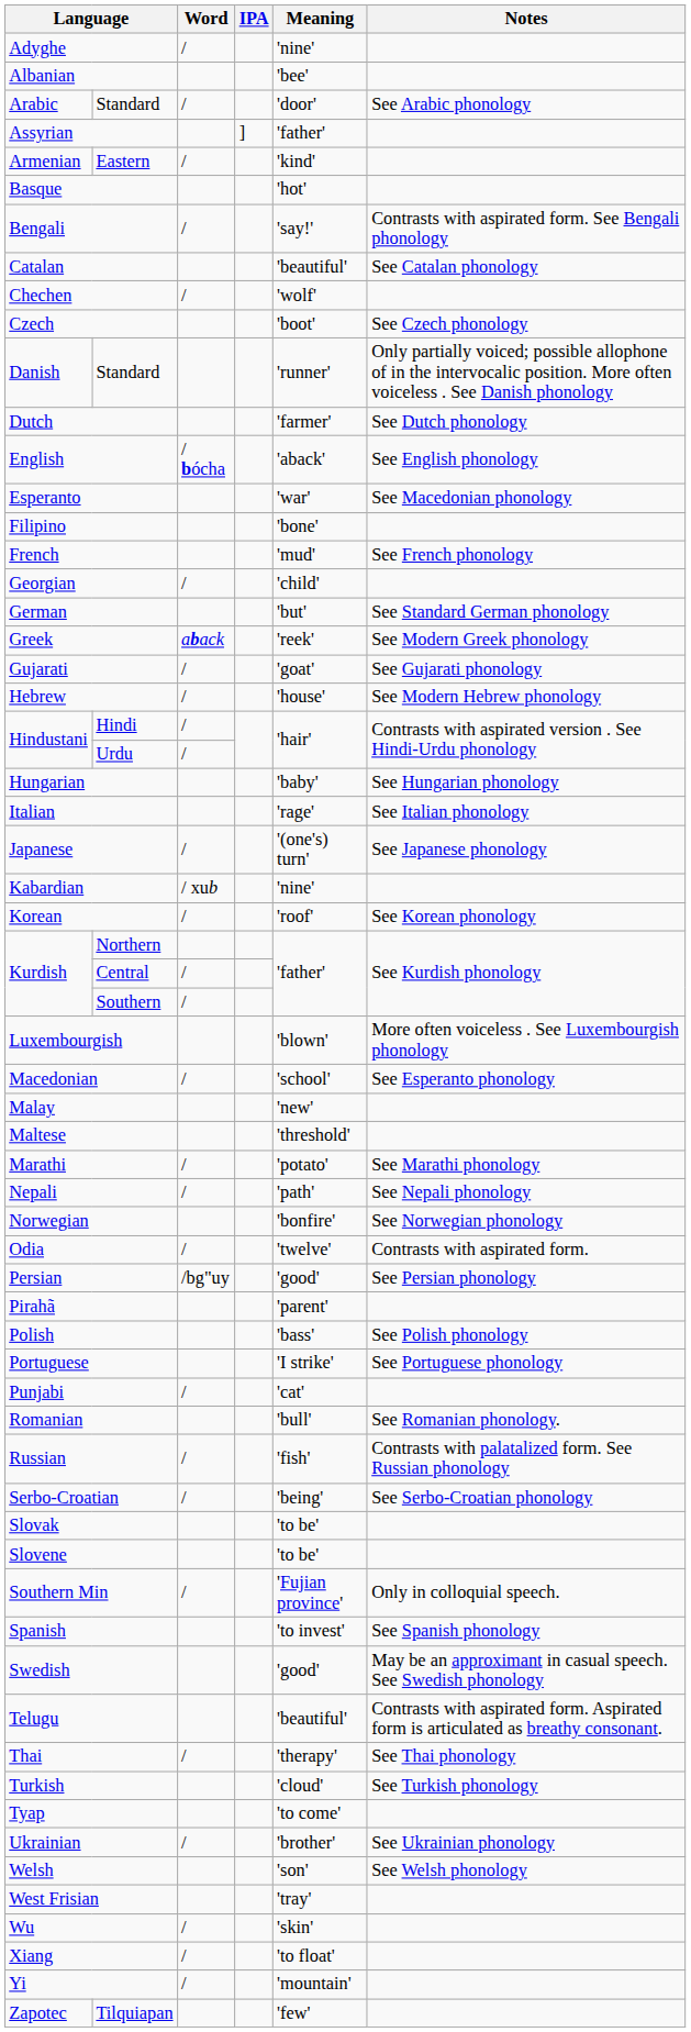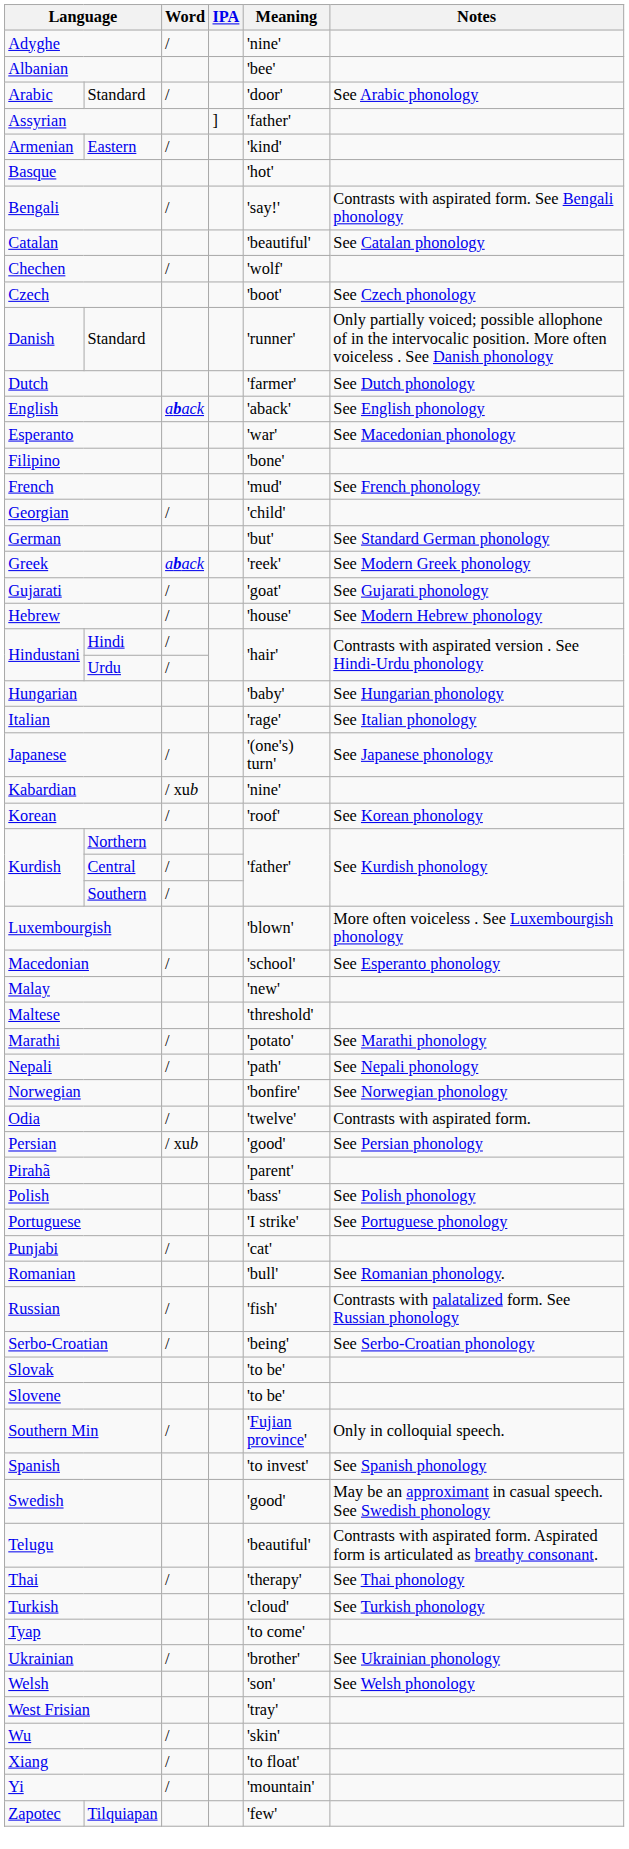 <table class="wikitable">
 <tr>
 <th colspan="2" scope="col">Language</th>
 <th scope="col">Word</th>
 <th scope="col"><a href='#'>IPA</a></th>
 <th scope="col">Meaning</th>
 <th scope="col">Notes</th>
 </tr>
 <tr>
 <td colspan="2"><a href='#'>Adyghe</a></td>
 <td> / </td>
 <td></td>
 <td>'nine'</td>
 <td></td>
 </tr>
 <tr>
 <td colspan="2"><a href='#'>Albanian</a></td>
 <td></td>
 <td></td>
 <td>'bee'</td>
 <td></td>
 </tr>
 <tr>
 <td><a href='#'>Arabic</a></td>
 <td>Standard</td>
 <td> / </td>
 <td></td>
 <td>'door'</td>
 <td>See <a href='#'>Arabic phonology</a></td>
 </tr>
 <tr>
 <td colspan="2"><a href='#'>Assyrian</a></td>
 <td> </td>
 <td>]</td>
 <td>'father'</td>
 <td></td>
 </tr>
 <tr>
 <td><a href='#'>Armenian</a></td>
 <td><a href='#'>Eastern</a></td>
 <td>/</td>
 <td></td>
 <td>'kind'</td>
 <td></td>
 </tr>
 <tr>
 <td colspan="2"><a href='#'>Basque</a></td>
 <td></td>
 <td></td>
 <td>'hot'</td>
 <td></td>
 </tr>
 <tr>
 <td colspan="2"><a href='#'>Bengali</a></td>
 <td> / </td>
 <td></td>
 <td>'say!'</td>
 <td>Contrasts with aspirated form. See <a href='#'>Bengali phonology</a></td>
 </tr>
 <tr>
 <td colspan="2"><a href='#'>Catalan</a></td>
 <td></td>
 <td></td>
 <td>'beautiful'</td>
 <td>See <a href='#'>Catalan phonology</a></td>
 </tr>
 <tr>
 <td colspan="2"><a href='#'>Chechen</a></td>
 <td> / </td>
 <td></td>
 <td>'wolf'</td>
 <td></td>
 </tr>
 <tr>
 <td colspan="2"><a href='#'>Czech</a></td>
 <td></td>
 <td></td>
 <td>'boot'</td>
 <td>See <a href='#'>Czech phonology</a></td>
 </tr>
 <tr>
 <td><a href='#'>Danish</a></td>
 <td>Standard</td>
 <td></td>
 <td></td>
 <td>'runner'</td>
 <td>Only partially voiced; possible allophone of  in the intervocalic position. More often voiceless . See <a href='#'>Danish phonology</a></td>
 </tr>
 <tr>
 <td colspan="2"><a href='#'>Dutch</a></td>
 <td></td>
 <td></td>
 <td>'farmer'</td>
 <td>See <a href='#'>Dutch phonology</a></td>
 </tr>
 <tr>
 <td colspan="2"><a href='#'>English</a></td>
-<td> / <a href='#'><strong>b</strong>ócha</a></td>
+<td><a href='#'><em>a<strong>b</strong>ack</em></a></td>
 <td></td>
 <td>'aback'</td>
 <td>See <a href='#'>English phonology</a></td>
 </tr>
 <tr>
 <td colspan="2"><a href='#'>Esperanto</a></td>
 <td></td>
 <td></td>
 <td>'war'</td>
 <td>See <a href='#'>Macedonian phonology</a></td>
 </tr>
 <tr>
 <td colspan="2"><a href='#'>Filipino</a></td>
 <td></td>
 <td></td>
 <td>'bone'</td>
 <td></td>
 </tr>
 <tr>
 <td colspan="2"><a href='#'>French</a></td>
 <td></td>
 <td></td>
 <td>'mud'</td>
 <td>See <a href='#'>French phonology</a></td>
 </tr>
 <tr>
 <td colspan="2"><a href='#'>Georgian</a></td>
 <td> / </td>
 <td></td>
 <td>'child'</td>
 <td></td>
 </tr>
 <tr>
 <td colspan="2"><a href='#'>German</a></td>
 <td></td>
 <td></td>
 <td>'but'</td>
 <td>See <a href='#'>Standard German phonology</a></td>
 </tr>
 <tr>
 <td colspan="2"><a href='#'>Greek</a></td>
 <td><a href='#'><em>a<strong>b</strong>ack</em></a></td>
 <td></td>
 <td>'reek'</td>
 <td>See <a href='#'>Modern Greek phonology</a></td>
 </tr>
 <tr>
 <td colspan="2"><a href='#'>Gujarati</a></td>
 <td> / </td>
 <td></td>
 <td>'goat'</td>
 <td>See <a href='#'>Gujarati phonology</a></td>
 </tr>
 <tr>
 <td colspan="2"><a href='#'>Hebrew</a></td>
 <td> / </td>
 <td></td>
 <td>'house'</td>
 <td>See <a href='#'>Modern Hebrew phonology</a></td>
 </tr>
 <tr>
 <td rowspan="2"><a href='#'>Hindustani</a></td>
 <td><a href='#'>Hindi</a></td>
 <td> / </td>
 <td rowspan=2></td>
 <td rowspan=2>'hair'</td>
 <td rowspan=2>Contrasts with aspirated version . See <a href='#'>Hindi-Urdu phonology</a></td>
 </tr>
 <tr>
 <td><a href='#'>Urdu</a></td>
 <td> / </td>
 </tr>
 <tr>
 <td colspan="2"><a href='#'>Hungarian</a></td>
 <td></td>
 <td></td>
 <td>'baby'</td>
 <td>See <a href='#'>Hungarian phonology</a></td>
 </tr>
 <tr>
 <td colspan="2"><a href='#'>Italian</a></td>
 <td></td>
 <td></td>
 <td>'rage'</td>
 <td>See <a href='#'>Italian phonology</a></td>
 </tr>
 <tr>
 <td colspan="2"><a href='#'>Japanese</a></td>
 <td> / </td>
 <td></td>
 <td>'(one's) turn'</td>
 <td>See <a href='#'>Japanese phonology</a></td>
 </tr>
 <tr>
 <td colspan="2"><a href='#'>Kabardian</a></td>
 <td>/ xu<em>b</em></td>
 <td></td>
 <td>'nine'</td>
 <td></td>
 </tr>
 <tr>
 <td colspan="2"><a href='#'>Korean</a></td>
 <td> / </td>
 <td></td>
 <td>'roof'</td>
 <td>See <a href='#'>Korean phonology</a></td>
 </tr>
 <tr>
 <td rowspan="3"><a href='#'>Kurdish</a></td>
 <td><a href='#'>Northern</a></td>
 <td></td>
 <td></td>
 <td rowspan="3">'father'</td>
 <td rowspan="3">See <a href='#'>Kurdish phonology</a></td>
 </tr>
 <tr>
 <td><a href='#'>Central</a></td>
 <td>/</td>
 <td></td>
 </tr>
 <tr>
 <td><a href='#'>Southern</a></td>
 <td>/</td>
 <td></td>
 </tr>
 <tr>
 <td colspan="2"><a href='#'>Luxembourgish</a></td>
 <td></td>
 <td></td>
 <td>'blown'</td>
 <td>More often voiceless . See <a href='#'>Luxembourgish phonology</a></td>
 </tr>
 <tr>
 <td colspan="2"><a href='#'>Macedonian</a></td>
 <td>/</td>
 <td></td>
 <td>'school'</td>
 <td>See <a href='#'>Esperanto phonology</a></td>
 </tr>
 <tr>
 <td colspan="2"><a href='#'>Malay</a></td>
 <td></td>
 <td></td>
 <td>'new'</td>
 <td></td>
 </tr>
 <tr>
 <td colspan="2"><a href='#'>Maltese</a></td>
 <td></td>
 <td></td>
 <td>'threshold'</td>
 <td></td>
 </tr>
 <tr>
 <td colspan="2"><a href='#'>Marathi</a></td>
 <td> / </td>
 <td></td>
 <td>'potato'</td>
 <td>See <a href='#'>Marathi phonology</a></td>
 </tr>
 <tr>
 <td colspan="2"><a href='#'>Nepali</a></td>
 <td> / </td>
 <td></td>
 <td>'path'</td>
 <td>See <a href='#'>Nepali phonology</a></td>
 </tr>
 <tr>
 <td colspan="2"><a href='#'>Norwegian</a></td>
 <td></td>
 <td></td>
 <td>'bonfire'</td>
 <td>See <a href='#'>Norwegian phonology</a></td>
 </tr>
 <tr>
 <td colspan="2"><a href='#'>Odia</a></td>
 <td>/</td>
 <td></td>
 <td>'twelve'</td>
 <td>Contrasts with aspirated form.</td>
 </tr>
 <tr>
 <td colspan="2"><a href='#'>Persian</a></td>
-<td>/bg"uy</td>
+<td>/ xu<em>b</em></td>
 <td></td>
 <td>'good'</td>
 <td>See <a href='#'>Persian phonology</a></td>
 </tr>
 <tr>
 <td colspan="2"><a href='#'>Pirahã</a></td>
 <td></td>
 <td></td>
 <td>'parent'</td>
 <td></td>
 </tr>
 <tr>
 <td colspan="2"><a href='#'>Polish</a></td>
 <td></td>
 <td></td>
 <td>'bass'</td>
 <td>See <a href='#'>Polish phonology</a></td>
 </tr>
 <tr>
 <td colspan="2"><a href='#'>Portuguese</a></td>
 <td></td>
 <td></td>
 <td>'I strike'</td>
 <td>See <a href='#'>Portuguese phonology</a></td>
 </tr>
 <tr>
 <td colspan="2"><a href='#'>Punjabi</a></td>
 <td>/</td>
 <td></td>
 <td>'cat'</td>
 <td></td>
 </tr>
 <tr>
 <td colspan="2"><a href='#'>Romanian</a></td>
 <td></td>
 <td></td>
 <td>'bull'</td>
 <td>See <a href='#'>Romanian phonology</a>.</td>
 </tr>
 <tr>
 <td colspan="2"><a href='#'>Russian</a></td>
 <td> / </td>
 <td></td>
 <td>'fish'</td>
 <td>Contrasts with <a href='#'>palatalized</a> form. See <a href='#'>Russian phonology</a></td>
 </tr>
 <tr>
 <td colspan=2><a href='#'>Serbo-Croatian</a></td>
 <td> / </td>
 <td></td>
 <td>'being'</td>
 <td>See <a href='#'>Serbo-Croatian phonology</a></td>
 </tr>
 <tr>
 <td colspan="2"><a href='#'>Slovak</a></td>
 <td></td>
 <td></td>
 <td>'to be'</td>
 <td></td>
 </tr>
 <tr>
 <td colspan="2"><a href='#'>Slovene</a></td>
 <td></td>
 <td></td>
 <td>'to be'</td>
 <td></td>
 </tr>
 <tr>
 <td colspan="2"><a href='#'>Southern Min</a></td>
 <td> / </td>
 <td></td>
 <td>'<a href='#'>Fujian province</a>'</td>
 <td>Only in colloquial speech.</td>
 </tr>
 <tr>
 <td colspan="2"><a href='#'>Spanish</a></td>
 <td></td>
 <td></td>
 <td>'to invest'</td>
 <td>See <a href='#'>Spanish phonology</a></td>
 </tr>
 <tr>
 <td colspan="2"><a href='#'>Swedish</a></td>
 <td></td>
 <td></td>
 <td>'good'</td>
 <td>May be an <a href='#'>approximant</a> in casual speech. See <a href='#'>Swedish phonology</a></td>
 </tr>
 <tr>
 <td colspan="2"><a href='#'>Telugu</a></td>
 <td></td>
 <td></td>
 <td>'beautiful'</td>
 <td>Contrasts with aspirated form. Aspirated form is articulated as <a href='#'>breathy consonant</a>.</td>
 </tr>
 <tr>
 <td colspan="2"><a href='#'>Thai</a></td>
 <td> / </td>
 <td></td>
 <td>'therapy'</td>
 <td>See <a href='#'>Thai phonology</a></td>
 </tr>
 <tr>
 <td colspan="2"><a href='#'>Turkish</a></td>
 <td></td>
 <td></td>
 <td>'cloud'</td>
 <td>See <a href='#'>Turkish phonology</a></td>
 </tr>
 <tr>
 <td colspan="2"><a href='#'>Tyap</a></td>
 <td></td>
 <td></td>
 <td>'to come'</td>
 <td></td>
 </tr>
 <tr>
 <td colspan="2"><a href='#'>Ukrainian</a></td>
 <td> / </td>
 <td></td>
 <td>'brother'</td>
 <td>See <a href='#'>Ukrainian phonology</a></td>
 </tr>
 <tr>
 <td colspan="2"><a href='#'>Welsh</a></td>
 <td></td>
 <td></td>
 <td>'son'</td>
 <td>See <a href='#'>Welsh phonology</a></td>
 </tr>
 <tr>
 <td colspan="2"><a href='#'>West Frisian</a></td>
 <td></td>
 <td></td>
 <td>'tray'</td>
 <td></td>
 </tr>
 <tr>
 <td colspan="2"><a href='#'>Wu</a></td>
 <td> / </td>
 <td></td>
 <td>'skin'</td>
 <td></td>
 </tr>
 <tr>
 <td colspan="2"><a href='#'>Xiang</a></td>
 <td> / </td>
 <td></td>
 <td>'to float'</td>
 <td></td>
 </tr>
 <tr>
 <td colspan="2"><a href='#'>Yi</a></td>
 <td> / </td>
 <td></td>
 <td>'mountain'</td>
 <td></td>
 </tr>
 <tr>
 <td><a href='#'>Zapotec</a></td>
 <td><a href='#'>Tilquiapan</a></td>
 <td></td>
 <td></td>
 <td>'few'</td>
 <td></td>
 </tr>
 </table>
